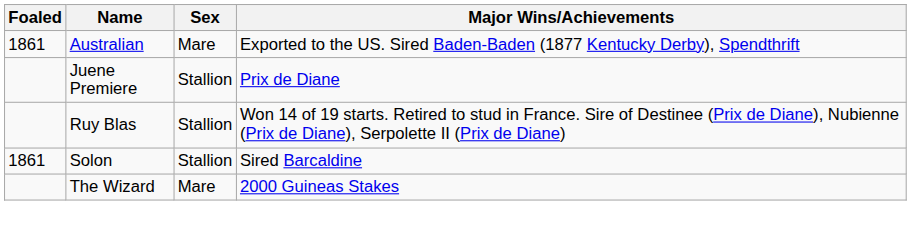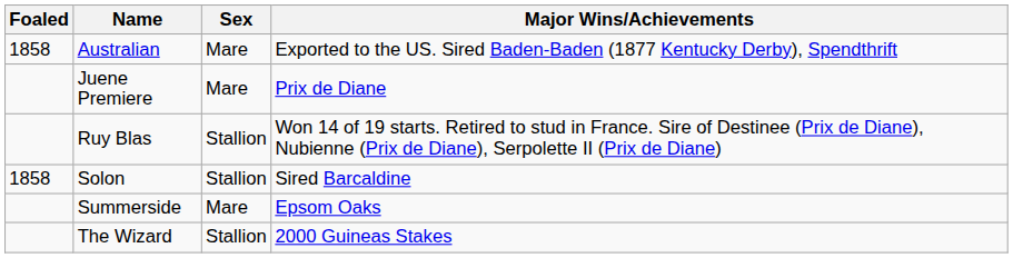 <table class="wikitable">
 <tr>
 <th>Foaled</th>
 <th>Name</th>
 <th>Sex</th>
 <th>Major Wins/Achievements</th>
 </tr>
 <tr>
-<td>1861</td>
+<td>1858</td>
 <td><a href='#'>Australian</a></td>
 <td>Mare</td>
 <td>Exported to the US. Sired <a href='#'>Baden-Baden</a> (1877 <a href='#'>Kentucky Derby</a>), <a href='#'>Spendthrift</a></td>
 </tr>
 <tr>
 <td></td>
 <td>Juene Premiere</td>
-<td>Stallion</td>
+<td>Mare</td>
 <td><a href='#'>Prix de Diane</a></td>
 </tr>
 <tr>
 <td></td>
 <td>Ruy Blas</td>
 <td>Stallion</td>
 <td>Won 14 of 19 starts. Retired to stud in France. Sire of Destinee (<a href='#'>Prix de Diane</a>), Nubienne (<a href='#'>Prix de Diane</a>), Serpolette II (<a href='#'>Prix de Diane</a>)</td>
 </tr>
 <tr>
-<td>1861</td>
+<td>1858</td>
 <td>Solon</td>
 <td>Stallion</td>
 <td>Sired <a href='#'>Barcaldine</a></td>
 </tr>
 <tr>
 <td></td>
+<td>Summerside</td>
+<td>Mare</td>
+<td><a href='#'>Epsom Oaks</a></td>
+</tr>
+<tr>
+<td></td>
 <td>The Wizard</td>
-<td>Mare</td>
+<td>Stallion</td>
 <td><a href='#'>2000 Guineas Stakes</a></td>
 </tr>
 </table>
